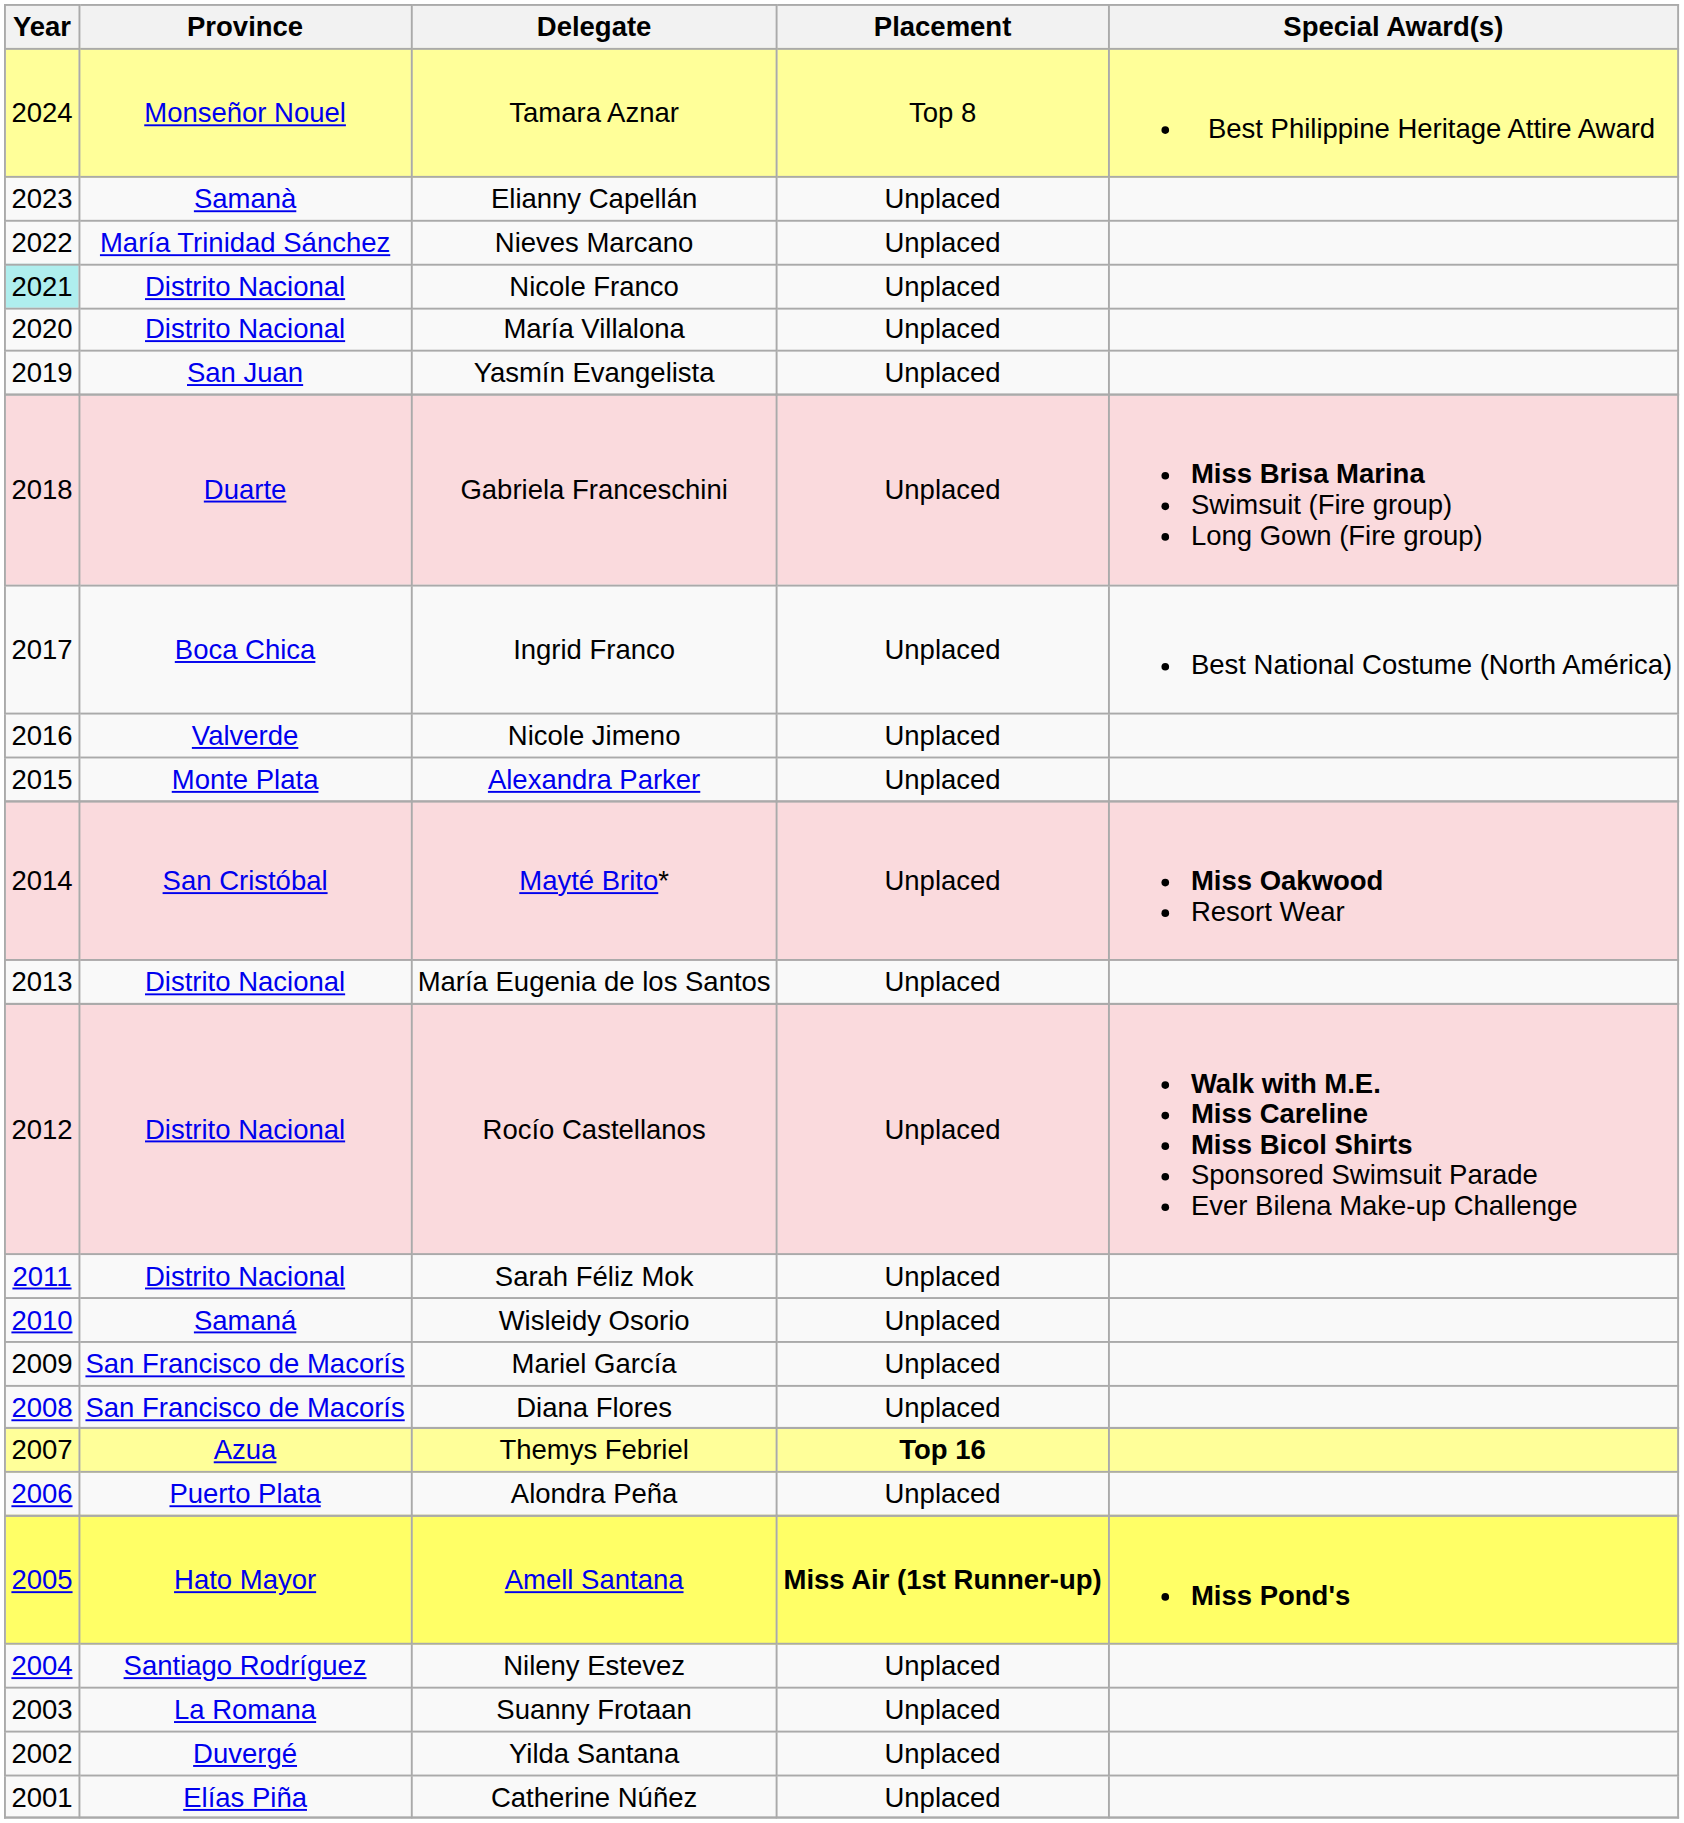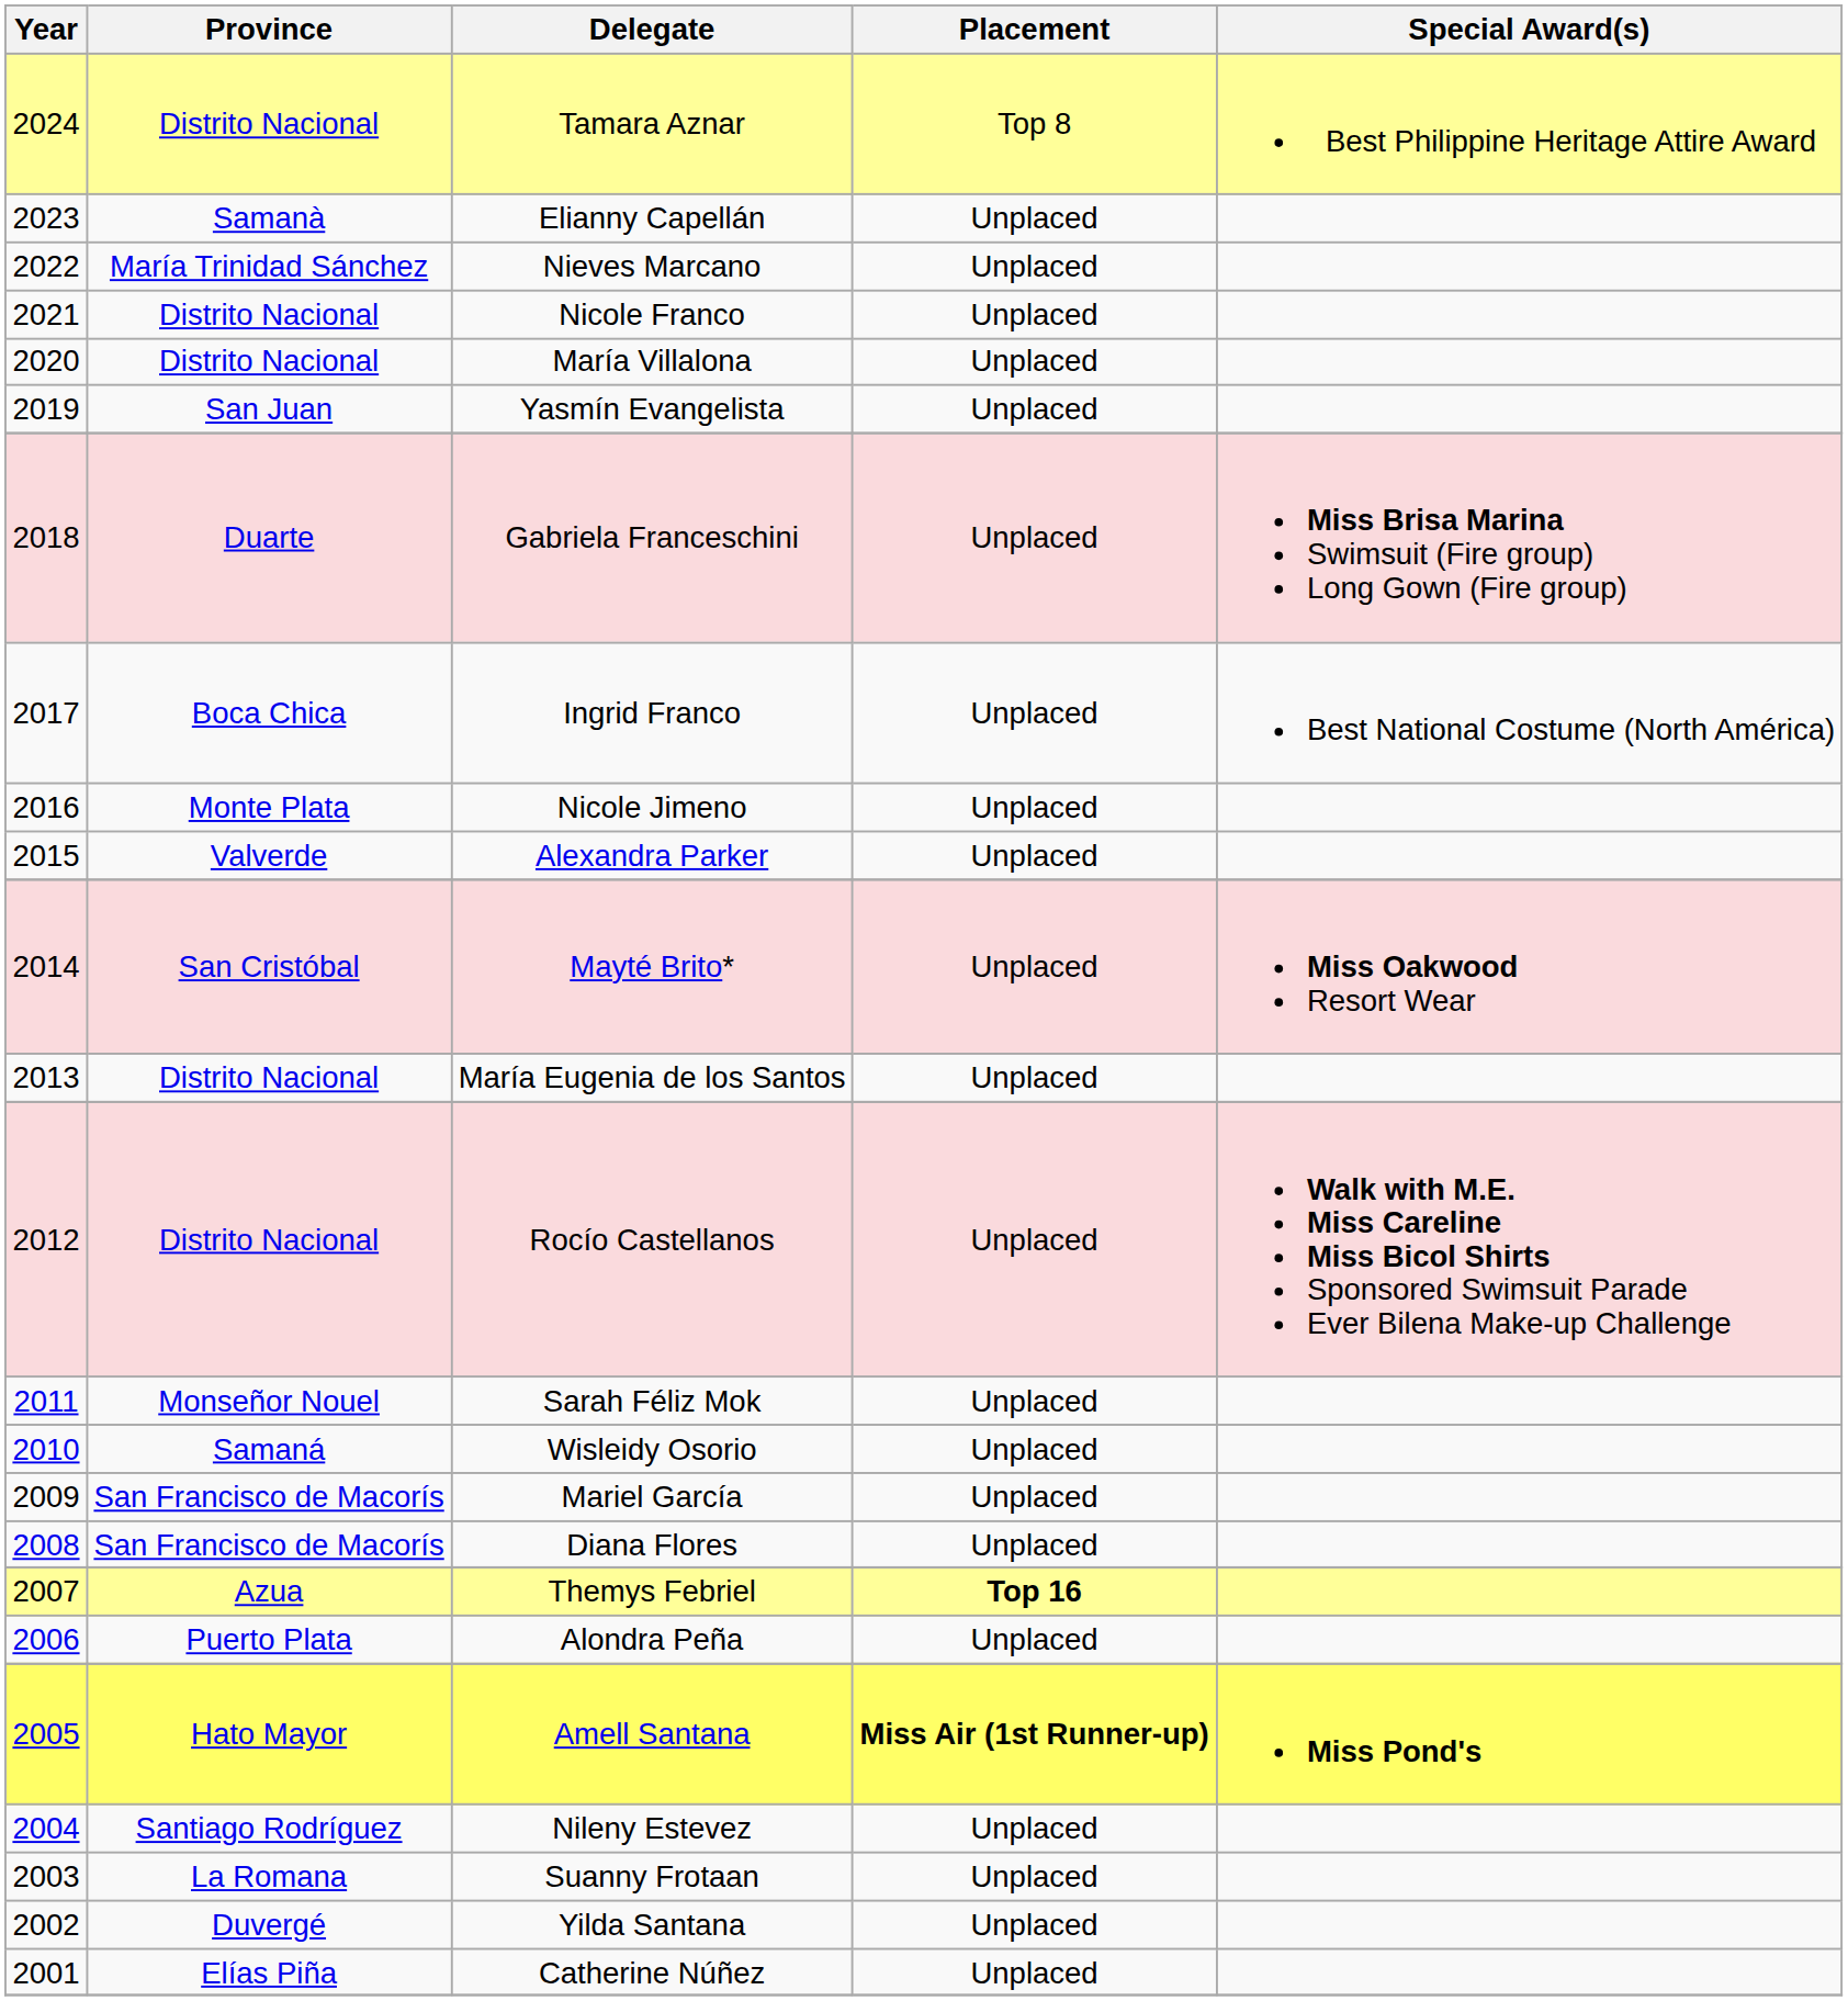 <table class="wikitable " style="font-size: 90%; text-align:center;">
 <tr>
 <th>Year</th>
 <th>Province</th>
 <th>Delegate</th>
 <th>Placement</th>
 <th>Special Award(s)</th>
 </tr>
 <tr style="background-color:#FFFF99;">
 <td>2024</td>
-<td><a href='#'>Monseñor Nouel</a></td>
+<td><a href='#'>Distrito Nacional</a></td>
 <td>Tamara Aznar</td>
 <td>Top 8<br></td>
 <td><br><ul><li> Best Philippine Heritage Attire Award</li></ul></td>
 </tr>
 <tr>
 <td>2023</td>
 <td><a href='#'>Samanà</a></td>
 <td>Elianny Capellán</td>
 <td>Unplaced</td>
 <td></td>
 </tr>
 <tr>
 <td>2022</td>
 <td><a href='#'>María Trinidad Sánchez</a></td>
 <td>Nieves Marcano</td>
 <td>Unplaced</td>
 <td></td>
 </tr>
 <tr>
-<td style="background: paleturquoise;">2021</td>
+<td>2021</td>
 <td><a href='#'>Distrito Nacional</a></td>
 <td>Nicole Franco</td>
 <td>Unplaced</td>
 <td></td>
 </tr>
 <tr>
 <td>2020</td>
 <td><a href='#'>Distrito Nacional</a></td>
 <td>María Villalona</td>
 <td>Unplaced</td>
 <td></td>
 </tr>
 <tr>
 <td>2019</td>
 <td><a href='#'>San Juan</a></td>
 <td>Yasmín Evangelista</td>
 <td>Unplaced</td>
 <td></td>
 </tr>
 <tr>
 </tr>
 <tr style="background-color:#FADADD; ">
 <td>2018</td>
 <td><a href='#'>Duarte</a></td>
 <td>Gabriela Franceschini</td>
 <td>Unplaced</td>
 <td align="left"><br><ul><li><strong>Miss Brisa Marina</strong></li><li> Swimsuit (Fire group)</li><li> Long Gown (Fire group)</li></ul></td>
 </tr>
 <tr>
 <td>2017</td>
 <td><a href='#'>Boca Chica</a></td>
 <td>Ingrid Franco</td>
 <td>Unplaced</td>
 <td align="left"><br><ul><li> Best National Costume (North América)</li></ul></td>
 </tr>
 <tr>
 <td>2016</td>
-<td><a href='#'>Valverde</a></td>
+<td><a href='#'>Monte Plata</a></td>
 <td>Nicole Jimeno</td>
 <td>Unplaced</td>
 <td></td>
 </tr>
 <tr>
 <td>2015</td>
-<td><a href='#'>Monte Plata</a></td>
+<td><a href='#'>Valverde</a></td>
 <td><a href='#'>Alexandra Parker</a></td>
 <td>Unplaced</td>
 <td></td>
 </tr>
 <tr>
 </tr>
 <tr style="background-color:#FADADD; ">
 <td>2014</td>
 <td><a href='#'>San Cristóbal</a></td>
 <td><a href='#'>Mayté Brito</a>*</td>
 <td>Unplaced</td>
 <td align="left"><br><ul><li><strong>Miss Oakwood</strong></li><li> Resort Wear</li></ul></td>
 </tr>
 <tr>
 <td>2013</td>
 <td><a href='#'>Distrito Nacional</a></td>
 <td>María Eugenia de los Santos</td>
 <td>Unplaced</td>
 <td></td>
 </tr>
 <tr>
 </tr>
 <tr style="background-color:#FADADD; ">
 <td>2012</td>
 <td><a href='#'>Distrito Nacional</a></td>
 <td>Rocío Castellanos</td>
 <td>Unplaced</td>
 <td align="left"><br><ul><li> <strong>Walk with M.E.</strong></li><li><strong>Miss Careline</strong></li><li><strong>Miss Bicol Shirts</strong></li><li> Sponsored Swimsuit Parade</li><li> Ever Bilena Make-up Challenge</li></ul></td>
 </tr>
 <tr>
 <td><a href='#'>2011</a></td>
-<td><a href='#'>Distrito Nacional</a></td>
+<td><a href='#'>Monseñor Nouel</a></td>
 <td>Sarah Féliz Mok</td>
 <td>Unplaced</td>
 <td></td>
 </tr>
 <tr>
 <td><a href='#'>2010</a></td>
 <td><a href='#'>Samaná</a></td>
 <td>Wisleidy Osorio</td>
 <td>Unplaced</td>
 <td></td>
 </tr>
 <tr>
 <td>2009</td>
 <td><a href='#'>San Francisco de Macorís</a></td>
 <td>Mariel García</td>
 <td>Unplaced</td>
 <td></td>
 </tr>
 <tr>
 <td><a href='#'>2008</a></td>
 <td><a href='#'>San Francisco de Macorís</a></td>
 <td>Diana Flores</td>
 <td>Unplaced</td>
 <td></td>
 </tr>
 <tr>
 </tr>
 <tr style="background-color:#FFFF99; ">
 <td>2007</td>
 <td><a href='#'>Azua</a></td>
 <td>Themys Febriel</td>
 <td><strong>Top 16</strong></td>
 <td></td>
 </tr>
 <tr>
 <td><a href='#'>2006</a></td>
 <td><a href='#'>Puerto Plata</a></td>
 <td>Alondra Peña</td>
 <td>Unplaced</td>
 <td></td>
 </tr>
 <tr>
 </tr>
 <tr style="background-color:#FFFF66; ">
 <td><a href='#'>2005</a></td>
 <td><a href='#'>Hato Mayor</a></td>
 <td><a href='#'>Amell Santana</a></td>
 <td><strong>Miss Air (1st Runner-up)</strong></td>
 <td align="left"><br><ul><li><strong>Miss Pond's</strong></li></ul></td>
 </tr>
 <tr>
 <td><a href='#'>2004</a></td>
 <td><a href='#'>Santiago Rodríguez</a></td>
 <td>Nileny Estevez</td>
 <td>Unplaced</td>
 <td></td>
 </tr>
 <tr>
 <td>2003</td>
 <td><a href='#'>La Romana</a></td>
 <td>Suanny Frotaan</td>
 <td>Unplaced</td>
 <td></td>
 </tr>
 <tr>
 <td>2002</td>
 <td><a href='#'>Duvergé</a></td>
 <td>Yilda Santana</td>
 <td>Unplaced</td>
 <td></td>
 </tr>
 <tr>
 <td>2001</td>
 <td><a href='#'>Elías Piña</a></td>
 <td>Catherine Núñez</td>
 <td>Unplaced</td>
 <td></td>
 </tr>
 <tr>
 </tr>
 </table>
